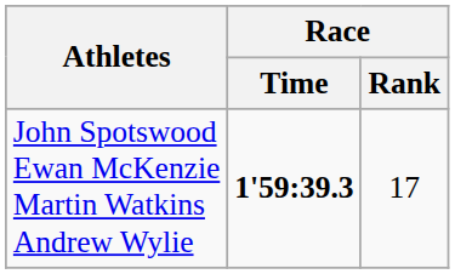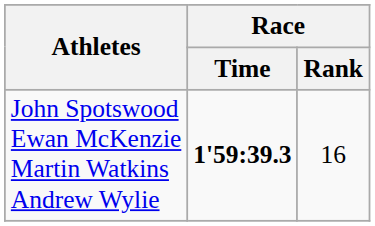 <table class="wikitable" border="1" style="font-size:90%">
 <tr>
 <th rowspan=2>Athletes</th>
 <th colspan=2>Race</th>
 </tr>
 <tr>
 <th>Time</th>
 <th>Rank</th>
 </tr>
 <tr>
 <td><a href='#'>John Spotswood</a><br><a href='#'>Ewan McKenzie</a><br><a href='#'>Martin Watkins</a><br><a href='#'>Andrew Wylie</a></td>
 <td align=center><strong>1'59:39.3</strong></td>
-<td align=center>17</td>
+<td align=center>16</td>
 </tr>
 </table>
